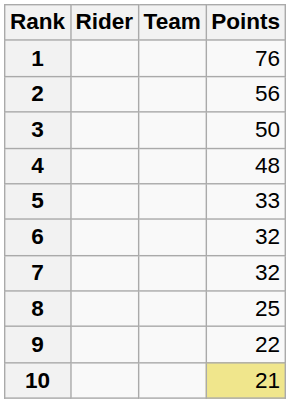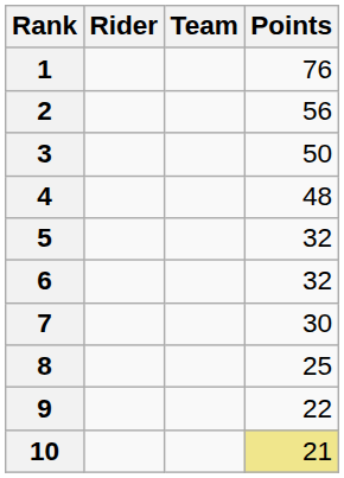 <table class="wikitable" margin-bottom:0;">
 <tr>
 <th scope="col">Rank</th>
 <th scope="col">Rider</th>
 <th scope="col">Team</th>
 <th scope="col">Points</th>
 </tr>
 <tr>
 <th scope="row">1</th>
 <td> </td>
 <td></td>
 <td align="right">76</td>
 </tr>
 <tr>
 <th scope="row">2</th>
 <td> </td>
 <td></td>
 <td align="right">56</td>
 </tr>
 <tr>
 <th scope="row">3</th>
 <td> </td>
 <td></td>
 <td align="right">50</td>
 </tr>
 <tr>
 <th scope="row">4</th>
 <td></td>
 <td></td>
 <td align="right">48</td>
 </tr>
 <tr>
 <th scope="row">5</th>
 <td></td>
 <td></td>
-<td align="right">33</td>
+<td align="right">32</td>
 </tr>
 <tr>
 <th scope="row">6</th>
 <td></td>
 <td></td>
 <td align="right">32</td>
 </tr>
 <tr>
 <th scope="row">7</th>
 <td></td>
 <td></td>
-<td align="right">32</td>
+<td align="right">30</td>
 </tr>
 <tr>
 <th scope="row">8</th>
 <td></td>
 <td></td>
 <td align="right">25</td>
 </tr>
 <tr>
 <th scope="row">9</th>
 <td></td>
 <td></td>
 <td align="right">22</td>
 </tr>
 <tr>
 <th scope="row">10</th>
 <td></td>
 <td></td>
 <td align="right" style="background: khaki;">21</td>
 </tr>
 </table>
